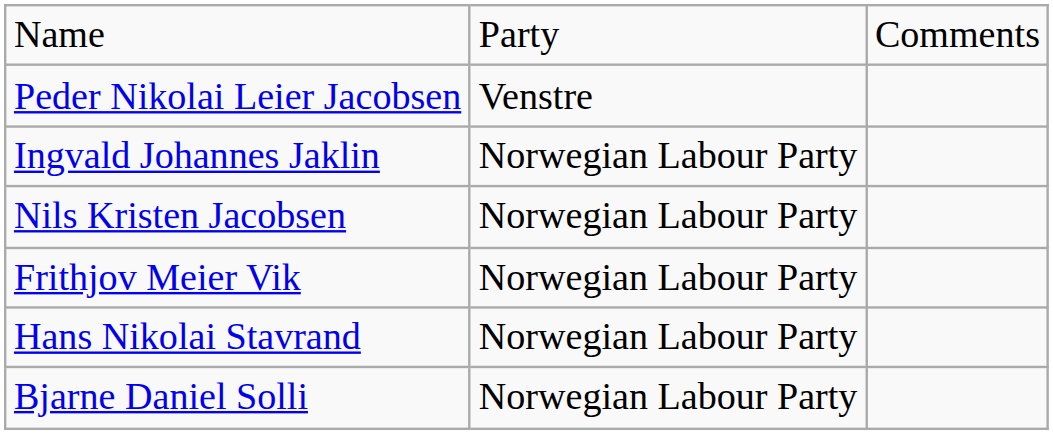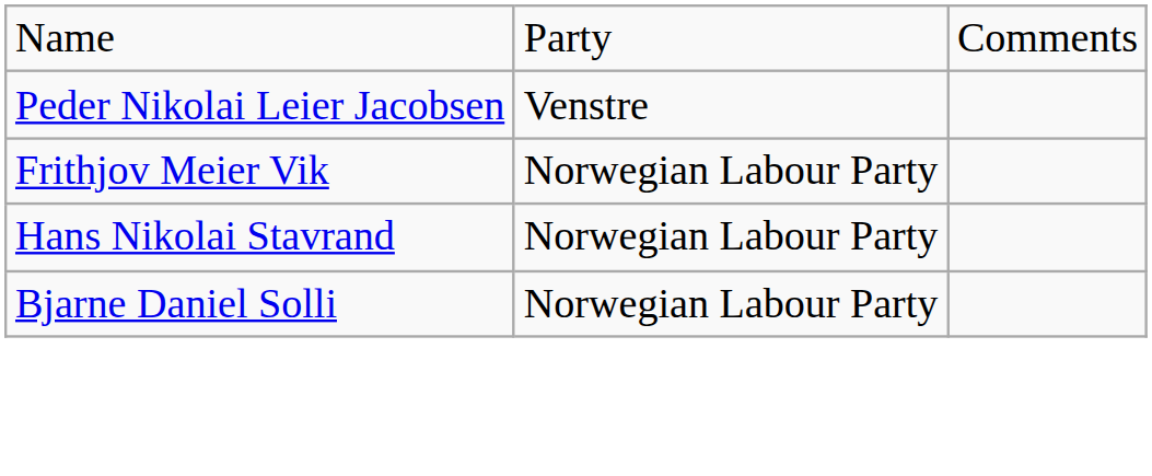 <table class="wikitable">
 <tr>
 <td>Name</td>
 <td>Party</td>
 <td>Comments</td>
 </tr>
 <tr>
 <td><a href='#'>Peder Nikolai Leier Jacobsen</a></td>
 <td>Venstre</td>
-<td></td>
-</tr>
-<tr>
-<td><a href='#'>Ingvald Johannes Jaklin</a></td>
-<td>Norwegian Labour Party</td>
-<td></td>
-</tr>
-<tr>
-<td><a href='#'>Nils Kristen Jacobsen</a></td>
-<td>Norwegian Labour Party</td>
 <td></td>
 </tr>
 <tr>
 <td><a href='#'>Frithjov Meier Vik</a></td>
 <td>Norwegian Labour Party</td>
 <td></td>
 </tr>
 <tr>
 <td><a href='#'>Hans Nikolai Stavrand</a></td>
 <td>Norwegian Labour Party</td>
 <td></td>
 </tr>
 <tr>
 <td><a href='#'>Bjarne Daniel Solli</a></td>
 <td>Norwegian Labour Party</td>
 <td></td>
 </tr>
 </table>
